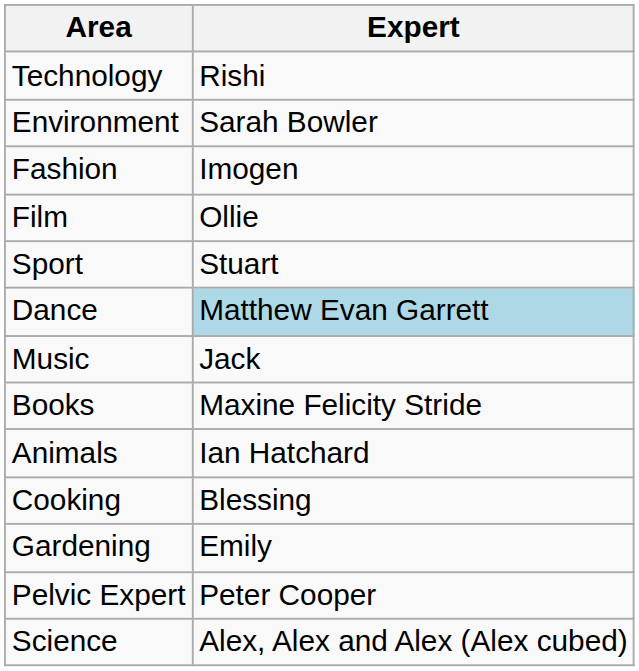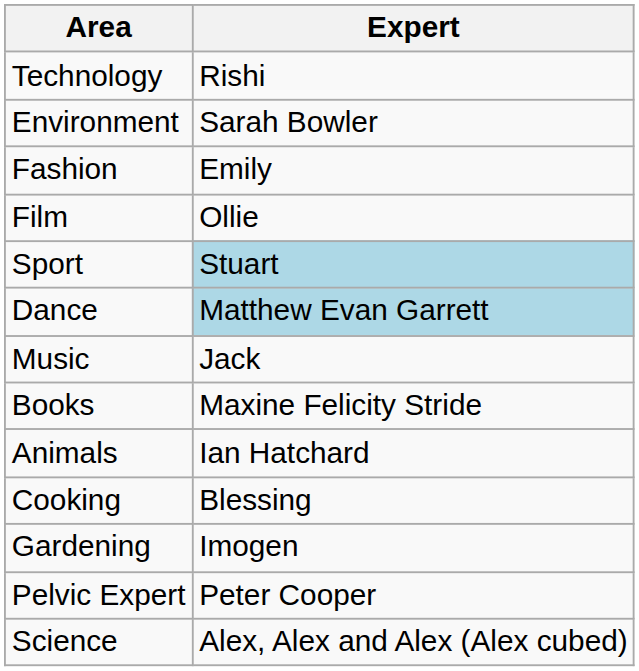 <table class="wikitable">
 <tr>
 <th>Area</th>
 <th>Expert</th>
 </tr>
 <tr>
 <td>Technology</td>
 <td>Rishi</td>
 </tr>
 <tr>
 <td>Environment</td>
 <td>Sarah Bowler</td>
 </tr>
 <tr>
 <td>Fashion</td>
-<td>Imogen</td>
+<td>Emily</td>
 </tr>
 <tr>
 <td>Film</td>
 <td>Ollie</td>
 </tr>
 <tr>
 <td>Sport</td>
-<td>Stuart</td>
+<td style="background: lightblue;">Stuart</td>
 </tr>
 <tr>
 <td>Dance</td>
 <td style="background: lightblue;">Matthew Evan Garrett</td>
 </tr>
 <tr>
 <td>Music</td>
 <td>Jack</td>
 </tr>
 <tr>
 <td>Books</td>
 <td>Maxine Felicity Stride</td>
 </tr>
 <tr>
 <td>Animals</td>
 <td>Ian Hatchard</td>
 </tr>
 <tr>
 <td>Cooking</td>
 <td>Blessing</td>
 </tr>
 <tr>
 <td>Gardening</td>
-<td>Emily</td>
+<td>Imogen</td>
 </tr>
 <tr>
 <td>Pelvic Expert</td>
 <td>Peter Cooper</td>
 </tr>
 <tr>
 <td>Science</td>
 <td>Alex, Alex and Alex (Alex cubed)</td>
 </tr>
 </table>
